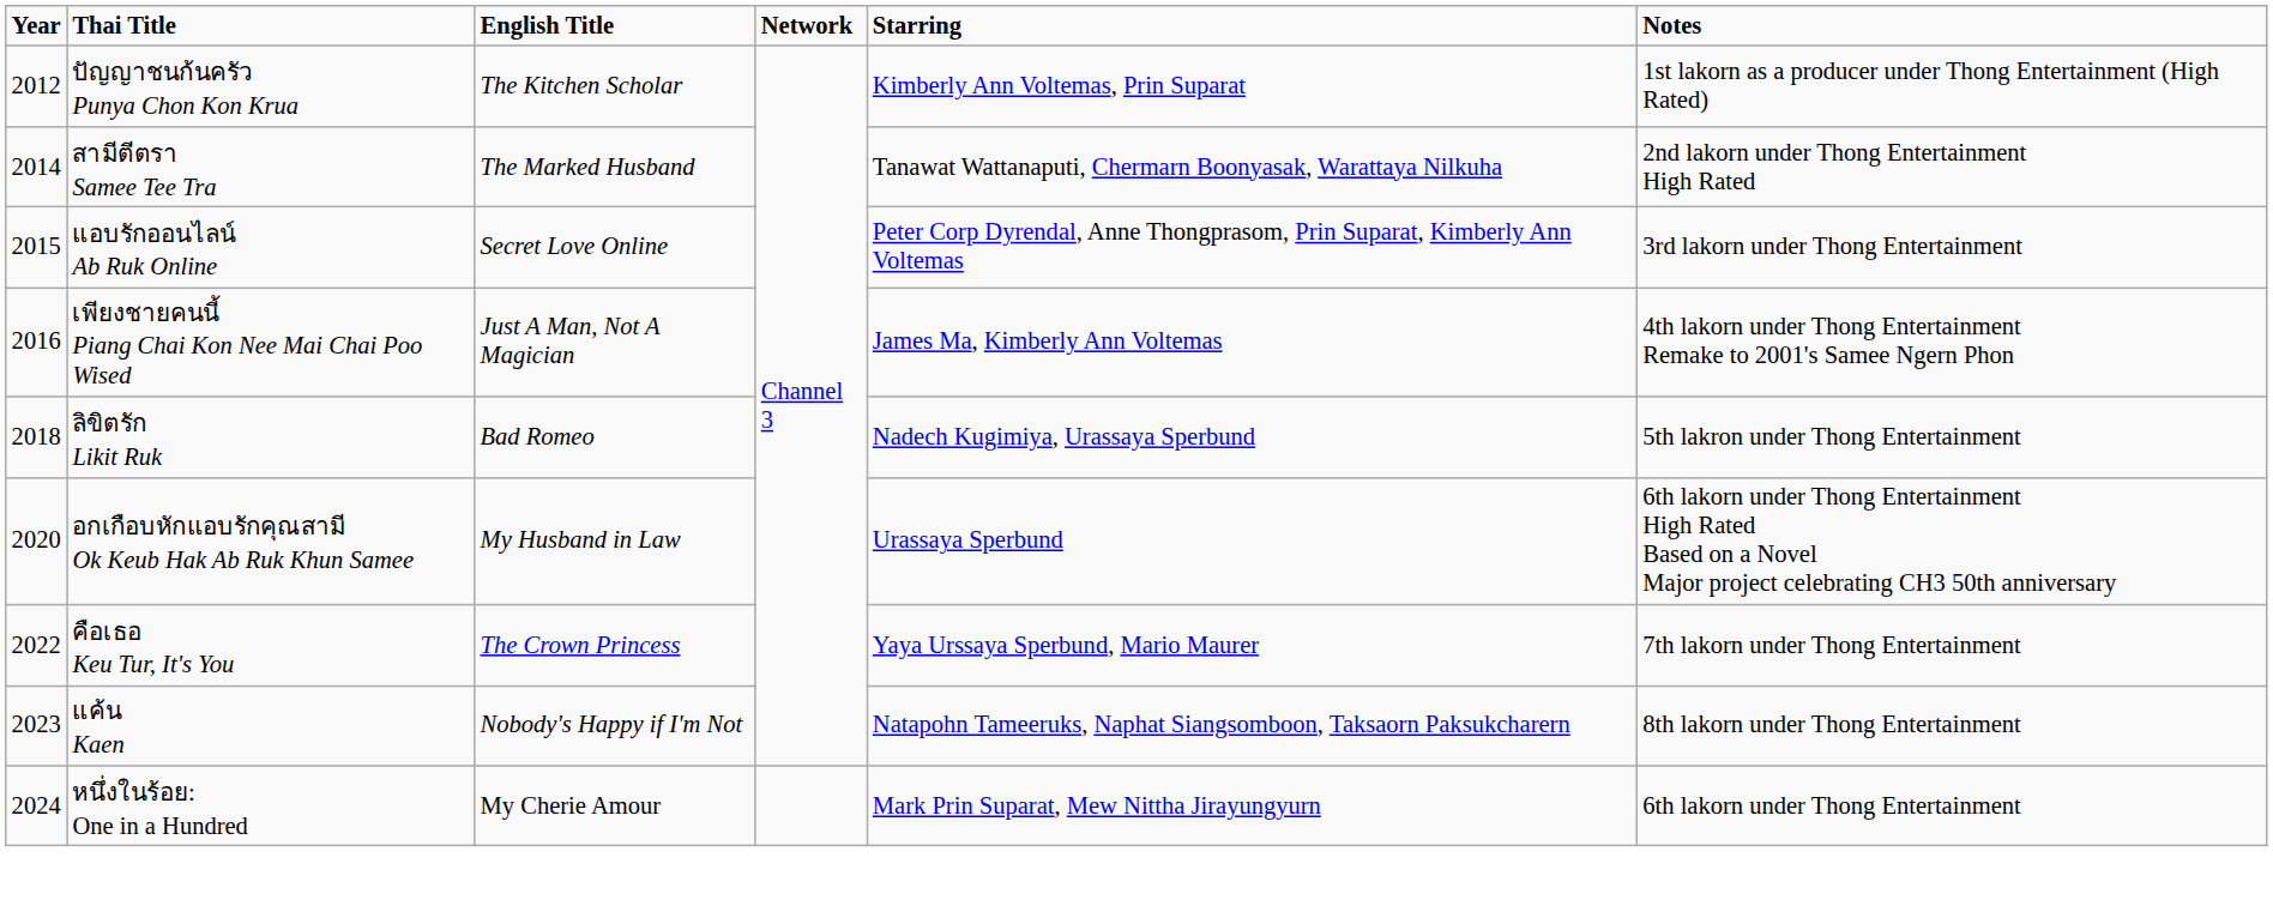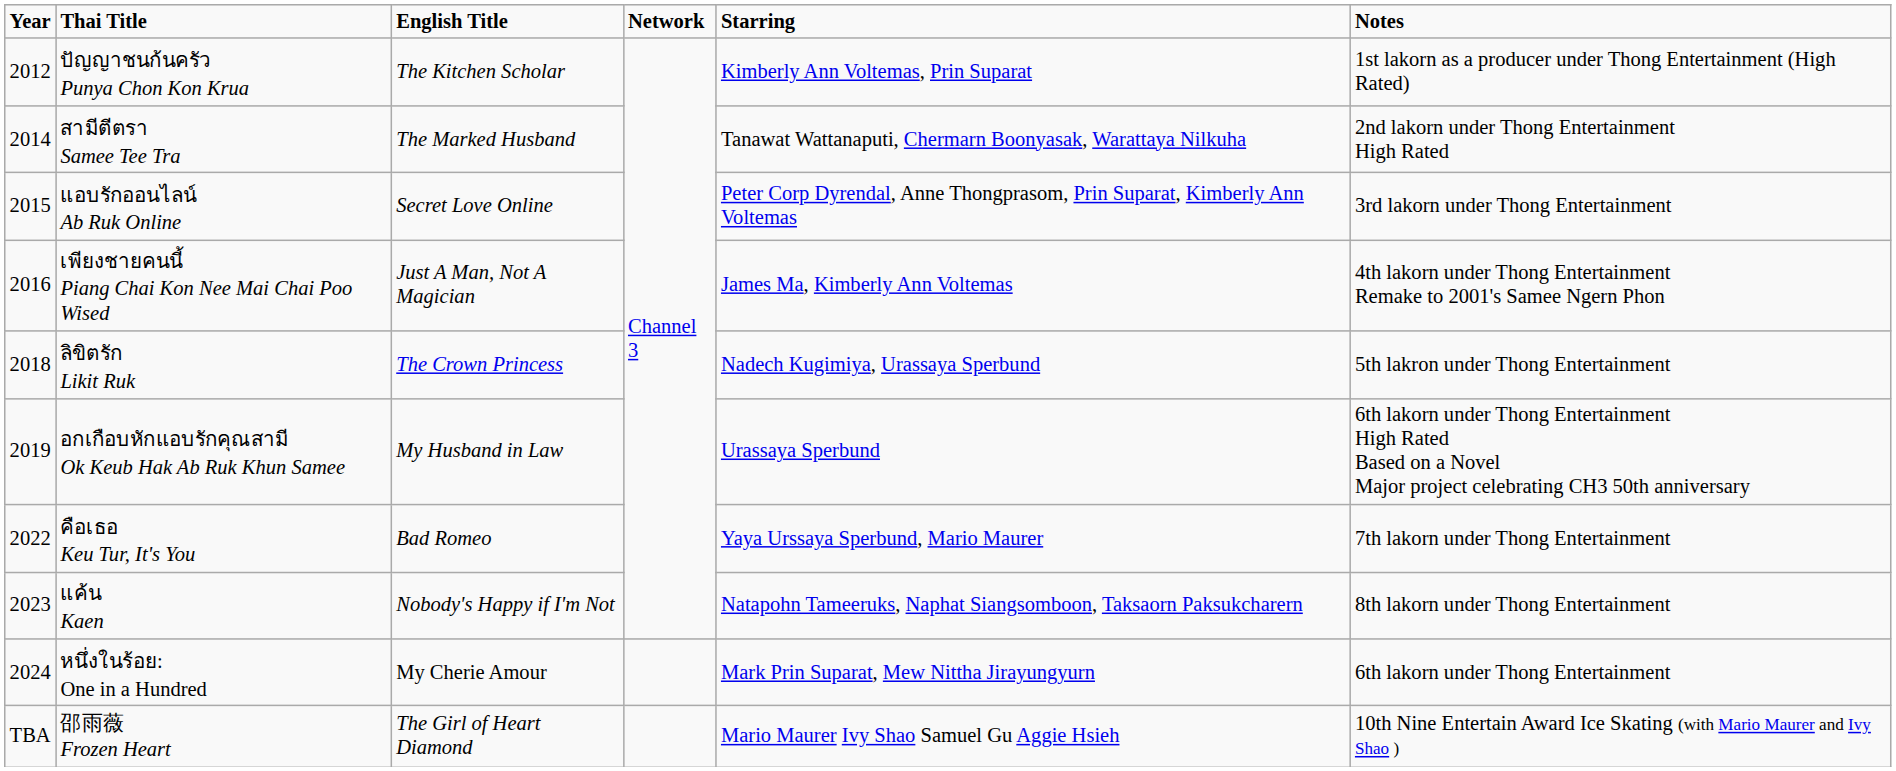 <table class="wikitable" style="font-size: 85%;">
 <tr>
 <td><strong>Year</strong></td>
 <td><strong>Thai Title</strong></td>
 <td><strong>English Title</strong></td>
 <td><strong>Network</strong></td>
 <td><strong>Starring</strong></td>
 <td><strong>Notes</strong></td>
 </tr>
 <tr>
 <td>2012</td>
 <td>ปัญญาชนก้นครัว<br><em>Punya Chon Kon Krua</em></td>
 <td><em>The Kitchen Scholar</em></td>
 <td rowspan="8"><a href='#'>Channel 3</a></td>
 <td><a href='#'>Kimberly Ann Voltemas</a>, <a href='#'>Prin Suparat</a></td>
 <td>1st lakorn as a producer under Thong Entertainment (High Rated)</td>
 </tr>
 <tr>
 <td>2014</td>
 <td>สามีตีตรา<br><em>Samee Tee Tra</em></td>
 <td><em>The Marked Husband</em></td>
 <td>Tanawat Wattanaputi, <a href='#'>Chermarn Boonyasak</a>, <a href='#'>Warattaya Nilkuha</a></td>
 <td>2nd lakorn under Thong Entertainment<br>High Rated</td>
 </tr>
 <tr>
 <td>2015</td>
 <td>แอบรักออนไลน์<br><em>Ab Ruk Online</em></td>
 <td><em>Secret Love Online</em></td>
 <td><a href='#'>Peter Corp Dyrendal</a>, Anne Thongprasom, <a href='#'>Prin Suparat</a>, <a href='#'>Kimberly Ann Voltemas</a></td>
 <td>3rd lakorn under Thong Entertainment</td>
 </tr>
 <tr>
 <td>2016</td>
 <td>เพียงชายคนนี้<br><em>Piang Chai Kon Nee Mai Chai Poo Wised</em></td>
 <td><em>Just A Man, Not A Magician</em></td>
 <td><a href='#'>James Ma</a>, <a href='#'>Kimberly Ann Voltemas</a></td>
 <td>4th lakorn under Thong Entertainment<br>Remake to 2001's Samee Ngern Phon</td>
 </tr>
 <tr>
 <td>2018</td>
 <td>ลิขิตรัก<br><em>Likit Ruk</em></td>
-<td><em>Bad Romeo</em></td>
+<td><em><a href='#'>The Crown Princess</a></em></td>
 <td><a href='#'>Nadech Kugimiya</a>, <a href='#'>Urassaya Sperbund</a></td>
 <td>5th lakron under Thong Entertainment</td>
 </tr>
 <tr>
-<td>2020</td>
+<td>2019</td>
 <td>อกเกือบหักแอบรักคุณสามี<br><em>Ok Keub Hak Ab Ruk Khun Samee</em></td>
 <td><em>My Husband in Law</em></td>
 <td><a href='#'>Urassaya Sperbund</a></td>
 <td>6th lakorn under Thong Entertainment<br>High Rated<br>Based on a Novel<br>Major project celebrating CH3 50th anniversary</td>
 </tr>
 <tr>
 <td>2022</td>
 <td>คือเธอ<br><em>Keu Tur, It's You</em></td>
-<td><em><a href='#'>The Crown Princess</a></em></td>
+<td><em>Bad Romeo</em></td>
 <td><a href='#'>Yaya Urssaya Sperbund</a>, <a href='#'>Mario Maurer</a></td>
 <td>7th lakorn under Thong Entertainment</td>
 </tr>
 <tr>
 <td>2023</td>
 <td>แค้น<br><em>Kaen</em></td>
 <td><em>Nobody's Happy if I'm Not</em></td>
 <td><a href='#'>Natapohn Tameeruks</a>, <a href='#'>Naphat Siangsomboon</a>, <a href='#'>Taksaorn Paksukcharern</a></td>
 <td>8th lakorn under Thong Entertainment</td>
 </tr>
 <tr>
 <td>2024</td>
 <td>หนึ่งในร้อย:<br>One in a Hundred</td>
 <td>My Cherie Amour</td>
 <td></td>
 <td><a href='#'>Mark Prin Suparat</a>, <a href='#'>Mew Nittha Jirayungyurn</a></td>
 <td>6th lakorn under Thong Entertainment</td>
 </tr>
+<tr>
+<td>TBA</td>
+<td>邵雨薇<br><em>Frozen Heart</em></td>
+<td><em>The Girl of Heart Diamond</em></td>
+<td></td>
+<td><a href='#'>Mario Maurer</a> <a href='#'>Ivy Shao</a> Samuel Gu <a href='#'>Aggie Hsieh</a></td>
+<td>10th Nine Entertain Award Ice Skating <small>(with <a href='#'>Mario Maurer</a> and <a href='#'>Ivy Shao</a>  )</small></td>
+</tr>
 </table>
